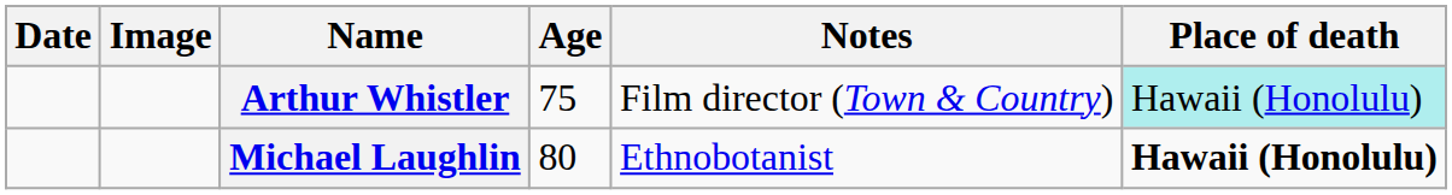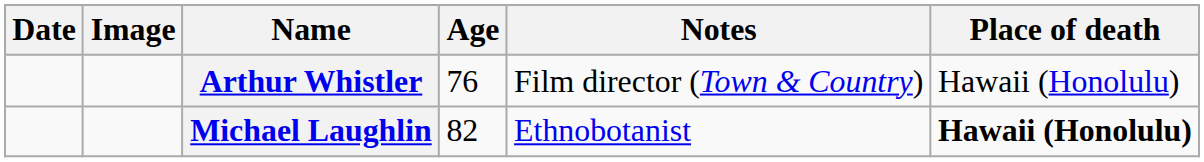 <table class="wikitable sortable plainrowheaders">
 <tr valign=bottom>
 <th scope="col">Date</th>
 <th scope="col">Image</th>
 <th scope="col">Name</th>
 <th scope="col">Age</th>
 <th scope="col">Notes</th>
 <th scope="col">Place of death</th>
 </tr>
 <tr>
 <td></td>
 <td></td>
 <th scope="row"><a href='#'>Arthur Whistler</a></th>
-<td>75</td>
+<td>76</td>
 <td>Film director (<em><a href='#'>Town & Country</a></em>)</td>
-<td style="background: paleturquoise;">Hawaii (<a href='#'>Honolulu</a>)</td>
+<td>Hawaii (<a href='#'>Honolulu</a>)</td>
 </tr>
 <tr>
 <td></td>
 <td></td>
 <th scope="row"><a href='#'>Michael Laughlin</a></th>
-<td>80</td>
+<td>82</td>
 <td><a href='#'>Ethnobotanist</a></td>
 <td><strong>Hawaii (Honolulu)</strong></td>
 </tr>
 </table>
